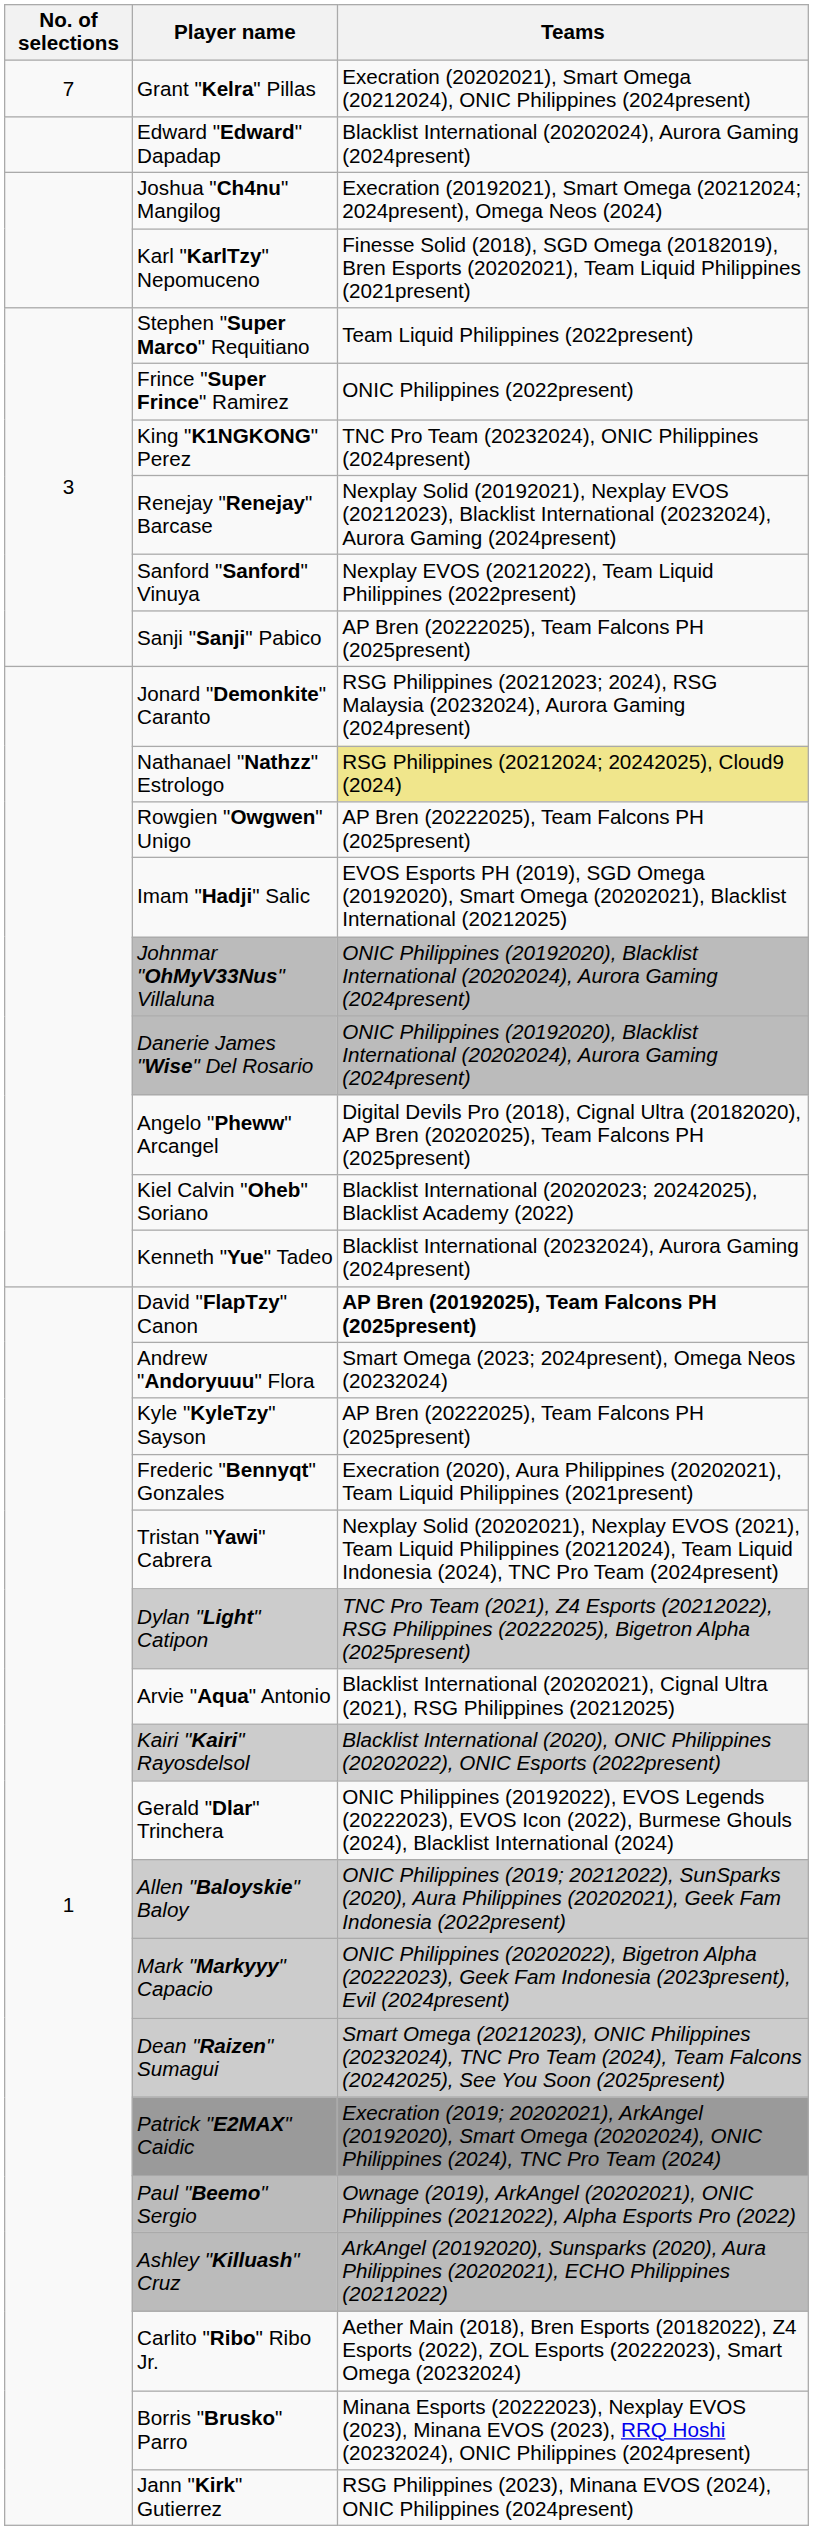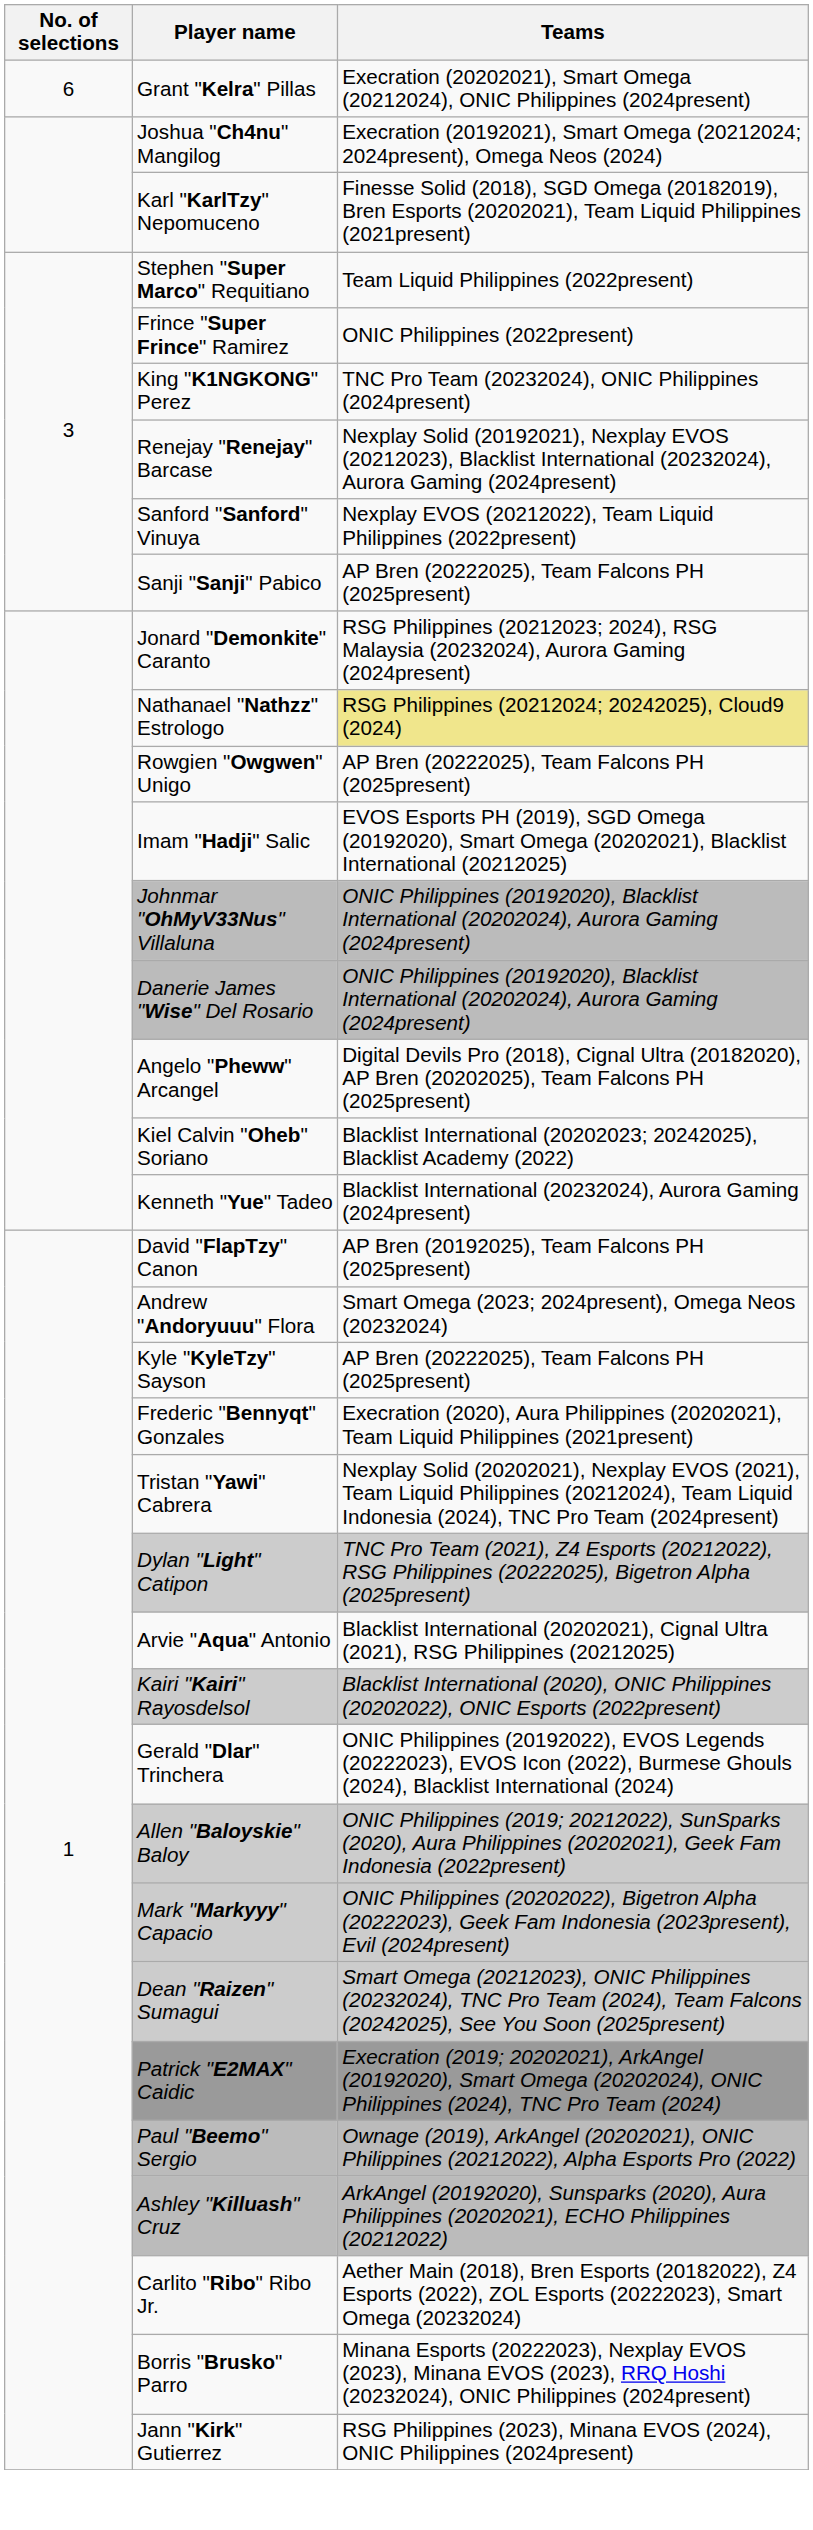 <table class="wikitable" style="margin-left:auto; margin-right:auto">
 <tr>
 <th>No. of selections</th>
 <th>Player name</th>
 <th>Teams</th>
 </tr>
 <tr>
-<td align="center">7</td>
+<td align="center">6</td>
 <td>Grant "<strong>Kelra</strong>" Pillas</td>
 <td>Execration (20202021), Smart Omega (20212024), ONIC Philippines (2024present)</td>
-</tr>
-<tr>
-<td></td>
-<td>Edward "<strong>Edward</strong>" Dapadap</td>
-<td>Blacklist International (20202024), Aurora Gaming (2024present)</td>
 </tr>
 <tr>
 <td rowspan="2"></td>
 <td>Joshua "<strong>Ch4nu</strong>" Mangilog</td>
 <td>Execration (20192021), Smart Omega (20212024; 2024present), Omega Neos (2024)</td>
 </tr>
 <tr>
 <td>Karl "<strong>KarlTzy</strong>" Nepomuceno</td>
 <td>Finesse Solid (2018), SGD Omega (20182019), Bren Esports (20202021), Team Liquid Philippines (2021present)</td>
 </tr>
 <tr>
 <td rowspan="6" align="center">3</td>
 <td>Stephen "<strong>Super Marco</strong>" Requitiano</td>
 <td>Team Liquid Philippines (2022present)</td>
 </tr>
 <tr>
 <td>Frince "<strong>Super Frince</strong>" Ramirez</td>
 <td>ONIC Philippines (2022present)</td>
 </tr>
 <tr>
 <td>King "<strong>K1NGKONG</strong>" Perez</td>
 <td>TNC Pro Team (20232024), ONIC Philippines (2024present)</td>
 </tr>
 <tr>
 <td>Renejay "<strong>Renejay</strong>" Barcase</td>
 <td>Nexplay Solid (20192021), Nexplay EVOS (20212023), Blacklist International (20232024), Aurora Gaming (2024present)</td>
 </tr>
 <tr>
 <td>Sanford "<strong>Sanford</strong>" Vinuya</td>
 <td>Nexplay EVOS (20212022), Team Liquid Philippines (2022present)</td>
 </tr>
 <tr>
 <td>Sanji "<strong>Sanji</strong>" Pabico</td>
 <td>AP Bren (20222025), Team Falcons PH (2025present)</td>
 </tr>
 <tr>
 <td rowspan="9"></td>
 <td>Jonard "<strong>Demonkite</strong>" Caranto</td>
 <td>RSG Philippines (20212023; 2024), RSG Malaysia (20232024), Aurora Gaming (2024present)</td>
 </tr>
 <tr>
 <td>Nathanael "<strong>Nathzz</strong>" Estrologo</td>
 <td style="background: khaki;">RSG Philippines (20212024; 20242025), Cloud9 (2024)</td>
 </tr>
 <tr>
 <td>Rowgien "<strong>Owgwen</strong>" Unigo</td>
 <td>AP Bren (20222025), Team Falcons PH (2025present)</td>
 </tr>
 <tr>
 <td>Imam "<strong>Hadji</strong>" Salic</td>
 <td>EVOS Esports PH (2019), SGD Omega (20192020), Smart Omega (20202021), Blacklist International (20212025)</td>
 </tr>
 <tr>
 <td style="background:#BBBBBB;"><em>Johnmar "<strong>OhMyV33Nus</strong>" Villaluna</em></td>
 <td style="background:#BBBBBB;"><em>ONIC Philippines (20192020), Blacklist International (20202024), Aurora Gaming (2024present)</em></td>
 </tr>
 <tr>
 <td style="background:#BBBBBB;"><em>Danerie James "<strong>Wise</strong>" Del Rosario</em></td>
 <td style="background:#BBBBBB;"><em>ONIC Philippines (20192020), Blacklist International (20202024), Aurora Gaming (2024present)</em></td>
 </tr>
 <tr>
 <td>Angelo "<strong>Pheww</strong>" Arcangel</td>
 <td>Digital Devils Pro (2018), Cignal Ultra (20182020), AP Bren (20202025), Team Falcons PH (2025present)</td>
 </tr>
 <tr>
 <td>Kiel Calvin "<strong>Oheb</strong>" Soriano</td>
 <td>Blacklist International (20202023; 20242025), Blacklist Academy (2022)</td>
 </tr>
 <tr>
 <td>Kenneth "<strong>Yue</strong>" Tadeo</td>
 <td>Blacklist International (20232024), Aurora Gaming (2024present)</td>
 </tr>
 <tr>
 <td rowspan="18" align="center">1</td>
 <td>David "<strong>FlapTzy</strong>" Canon</td>
-<td><strong>AP Bren (20192025), Team Falcons PH (2025present)</strong></td>
+<td>AP Bren (20192025), Team Falcons PH (2025present)</td>
 </tr>
 <tr>
 <td>Andrew "<strong>Andoryuuu</strong>" Flora</td>
 <td>Smart Omega (2023; 2024present), Omega Neos (20232024)</td>
 </tr>
 <tr>
 <td>Kyle "<strong>KyleTzy</strong>" Sayson</td>
 <td>AP Bren (20222025), Team Falcons PH (2025present)</td>
 </tr>
 <tr>
 <td>Frederic "<strong>Bennyqt</strong>" Gonzales</td>
 <td>Execration (2020), Aura Philippines (20202021), Team Liquid Philippines (2021present)</td>
 </tr>
 <tr>
 <td>Tristan "<strong>Yawi</strong>" Cabrera</td>
 <td>Nexplay Solid (20202021), Nexplay EVOS (2021), Team Liquid Philippines (20212024), Team Liquid Indonesia (2024), TNC Pro Team (2024present)</td>
 </tr>
 <tr>
 <td style="background:#CCCCCC;"><em>Dylan "<strong>Light</strong>" Catipon</em></td>
 <td style="background:#CCCCCC;"><em>TNC Pro Team (2021), Z4 Esports (20212022), RSG Philippines (20222025), Bigetron Alpha (2025present)</em></td>
 </tr>
 <tr>
 <td>Arvie "<strong>Aqua</strong>" Antonio</td>
 <td>Blacklist International (20202021), Cignal Ultra (2021), RSG Philippines (20212025)</td>
 </tr>
 <tr>
 <td style="background:#CCCCCC;"><em>Kairi "<strong>Kairi</strong>" Rayosdelsol</em></td>
 <td style="background:#CCCCCC;"><em>Blacklist International (2020), ONIC Philippines (20202022), ONIC Esports (2022present)</em></td>
 </tr>
 <tr>
 <td>Gerald "<strong>Dlar</strong>" Trinchera</td>
 <td>ONIC Philippines (20192022), EVOS Legends (20222023), EVOS Icon (2022), Burmese Ghouls (2024), Blacklist International (2024)</td>
 </tr>
 <tr>
 <td style="background:#CCCCCC;"><em>Allen "<strong>Baloyskie</strong>" Baloy</em></td>
 <td style="background:#CCCCCC;"><em>ONIC Philippines (2019; 20212022), SunSparks (2020), Aura Philippines (20202021), Geek Fam Indonesia (2022present)</em></td>
 </tr>
 <tr>
 <td style="background:#CCCCCC;"><em>Mark "<strong>Markyyy</strong>" Capacio</em></td>
 <td style="background:#CCCCCC;"><em>ONIC Philippines (20202022), Bigetron Alpha (20222023), Geek Fam Indonesia (2023present), Evil (2024present)</em></td>
 </tr>
 <tr>
 <td style="background:#CCCCCC;"><em>Dean "<strong>Raizen</strong>" Sumagui</em></td>
 <td style="background:#CCCCCC;"><em>Smart Omega (20212023), ONIC Philippines (20232024), TNC Pro Team (2024), Team Falcons (20242025), See You Soon (2025present)</em></td>
 </tr>
 <tr>
 <td style="background:#9A9A9A;"><em>Patrick "<strong>E2MAX</strong>" Caidic</em></td>
 <td style="background:#9A9A9A;"><em>Execration (2019; 20202021), ArkAngel (20192020), Smart Omega (20202024), ONIC Philippines (2024), TNC Pro Team (2024)</em></td>
 </tr>
 <tr>
 <td style="background:#BBBBBB;"><em>Paul "<strong>Beemo</strong>" Sergio</em></td>
 <td style="background:#BBBBBB;"><em>Ownage (2019), ArkAngel (20202021), ONIC Philippines (20212022), Alpha Esports Pro (2022)</em></td>
 </tr>
 <tr>
 <td style="background:#BBBBBB;"><em>Ashley "<strong>Killuash</strong>" Cruz</em></td>
 <td style="background:#BBBBBB;"><em>ArkAngel (20192020), Sunsparks (2020), Aura Philippines (20202021), ECHO Philippines (20212022)</em></td>
 </tr>
 <tr>
 <td>Carlito "<strong>Ribo</strong>" Ribo Jr.</td>
 <td>Aether Main (2018), Bren Esports (20182022), Z4 Esports (2022), ZOL Esports (20222023), Smart Omega (20232024)</td>
 </tr>
 <tr>
 <td>Borris "<strong>Brusko</strong>" Parro</td>
 <td>Minana Esports (20222023), Nexplay EVOS (2023), Minana EVOS (2023), <a href='#'>RRQ Hoshi</a> (20232024), ONIC Philippines (2024present)</td>
 </tr>
 <tr>
 <td>Jann "<strong>Kirk</strong>" Gutierrez</td>
 <td>RSG Philippines (2023), Minana EVOS (2024), ONIC Philippines (2024present)</td>
 </tr>
 </table>
